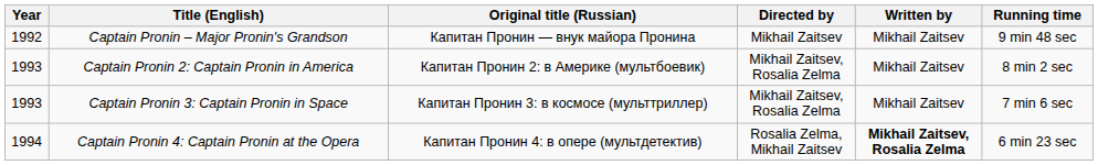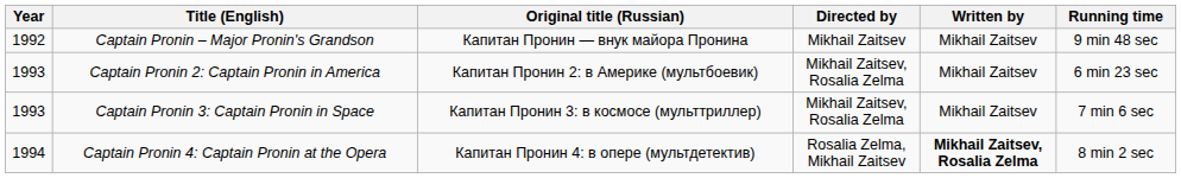 <table class="wikitable plainrowheaders" style="width:100%; margin:auto;">
 <tr>
 <th bgcolor="#efefef" scope="col">Year</th>
 <th bgcolor="#efefef" class=unsortable scope="col">Title (English)</th>
 <th bgcolor="#efefef" class=unsortable scope="col">Original title (Russian)</th>
 <th bgcolor="#efefef" class=unsortable scope="col">Directed by</th>
 <th bgcolor="#efefef" class=unsortable scope="col">Written by</th>
 <th bgcolor="#efefef" class=unsortable scope="col">Running time</th>
 </tr>
 <tr>
 <td align="center">1992</td>
 <td align="center"><em>Captain Pronin – Major Pronin's Grandson</em></td>
 <td align="center">Капитан Пронин — внук майора Пронина</td>
 <td align="center">Mikhail Zaitsev</td>
 <td align="center">Mikhail Zaitsev</td>
 <td align="center">9 min 48 sec</td>
 </tr>
 <tr>
 <td align="center">1993</td>
 <td align="center"><em>Captain Pronin 2: Captain Pronin in America</em></td>
 <td align="center">Капитан Пронин 2: в Америке (мультбоевик)</td>
 <td align="center">Mikhail Zaitsev,<br>Rosalia Zelma</td>
 <td align="center">Mikhail Zaitsev</td>
-<td align="center">8 min 2 sec</td>
+<td align="center">6 min 23 sec</td>
 </tr>
 <tr>
 <td align="center">1993</td>
 <td align="center"><em>Captain Pronin 3: Captain Pronin in Space</em></td>
 <td align="center">Капитан Пронин 3: в космосе (мульттриллер)</td>
 <td align="center">Mikhail Zaitsev,<br>Rosalia Zelma</td>
 <td align="center">Mikhail Zaitsev</td>
 <td align="center">7 min 6 sec</td>
 </tr>
 <tr>
 <td align="center">1994</td>
 <td align="center"><em>Captain Pronin 4: Captain Pronin at the Opera</em></td>
 <td align="center">Капитан Пронин 4: в опере (мультдетектив)</td>
 <td align="center">Rosalia Zelma,<br>Mikhail Zaitsev</td>
 <td align="center"><strong>Mikhail Zaitsev,<br>Rosalia Zelma</strong></td>
-<td align="center">6 min 23 sec</td>
+<td align="center">8 min 2 sec</td>
 </tr>
 </table>
